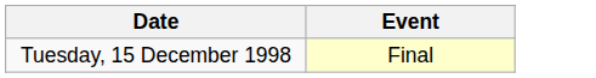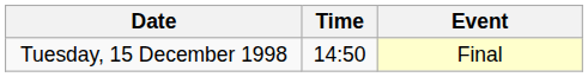 <table class = "wikitable" style="text-align:center;">
 <tr>
 <th width=220>Date</th>
+<th width=50>Time</th>
 <th width=150>Event</th>
 </tr>
 <tr>
 <td>Tuesday, 15 December 1998</td>
+<td>14:50</td>
 <td bgcolor=ffffcc>Final</td>
 </tr>
 </table>
